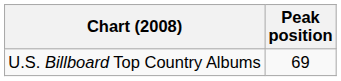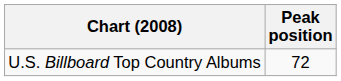 <table class="wikitable">
 <tr>
 <th>Chart (2008)</th>
 <th>Peak<br>position</th>
 </tr>
 <tr>
 <td>U.S. <em>Billboard</em> Top Country Albums</td>
-<td align="center">69</td>
+<td align="center">72</td>
 </tr>
 </table>
